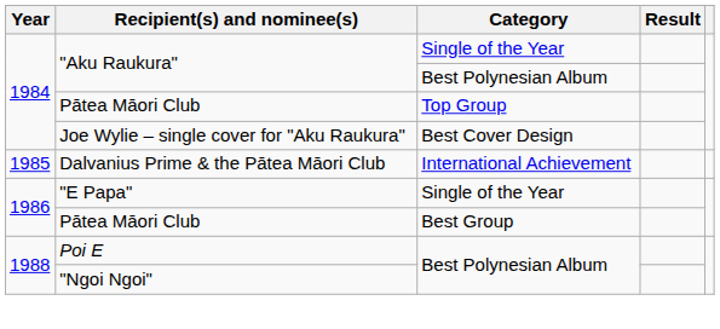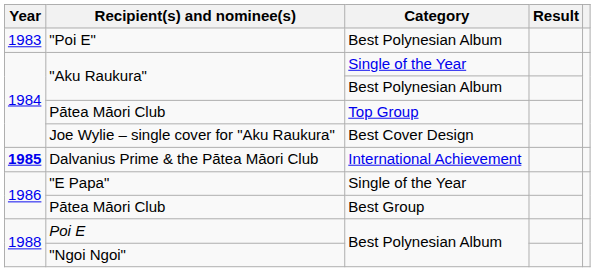 <table class="wikitable sortable plainrowheaders" style="width: 100%;">
 <tr>
 <th scope="col">Year</th>
 <th scope="col">Recipient(s) and nominee(s)</th>
 <th scope="col">Category</th>
 <th scope="col">Result</th>
 <th scope="col" class="unsortable"></th>
+</tr>
+<tr>
+<td rowspan="1"><a href='#'>1983</a></td>
+<td rowspan="1">"Poi E"</td>
+<td rowspan="1">Best Polynesian Album</td>
+<td></td>
+<td rowspan="1" style="text-align:center;"></td>
 </tr>
 <tr>
 <td rowspan="4"><a href='#'>1984</a></td>
 <td rowspan="2">"Aku Raukura"</td>
 <td rowspan="1"><a href='#'>Single of the Year</a></td>
 <td></td>
 <td rowspan="4" style="text-align:center;"></td>
 </tr>
 <tr>
 <td rowspan="1">Best Polynesian Album</td>
 <td></td>
 </tr>
 <tr>
 <td>Pātea Māori Club</td>
 <td><a href='#'>Top Group</a></td>
 <td></td>
 </tr>
 <tr>
 <td>Joe Wylie – single cover for "Aku Raukura"</td>
 <td>Best Cover Design</td>
 <td></td>
 </tr>
 <tr>
-<td rowspan="1"><a href='#'>1985</a></td>
+<td rowspan="1"><strong><a href='#'>1985</a></strong></td>
 <td rowspan="1">Dalvanius Prime & the Pātea Māori Club</td>
 <td rowspan="1"><a href='#'>International Achievement</a></td>
 <td></td>
 <td rowspan="1" style="text-align:center;"></td>
 </tr>
 <tr>
 <td rowspan="2"><a href='#'>1986</a></td>
 <td rowspan="1">"E Papa"</td>
 <td rowspan="1">Single of the Year</td>
 <td></td>
 <td rowspan="2" style="text-align:center;"></td>
 </tr>
 <tr>
 <td rowspan="1">Pātea Māori Club</td>
 <td rowspan="1">Best Group</td>
 <td></td>
 </tr>
 <tr>
 <td rowspan="2"><a href='#'>1988</a></td>
 <td rowspan="1"><em>Poi E</em></td>
 <td rowspan="2">Best Polynesian Album</td>
 <td></td>
 <td rowspan="2" style="text-align:center;"></td>
 </tr>
 <tr>
 <td rowspan="1">"Ngoi Ngoi"</td>
 <td></td>
 </tr>
 </table>
